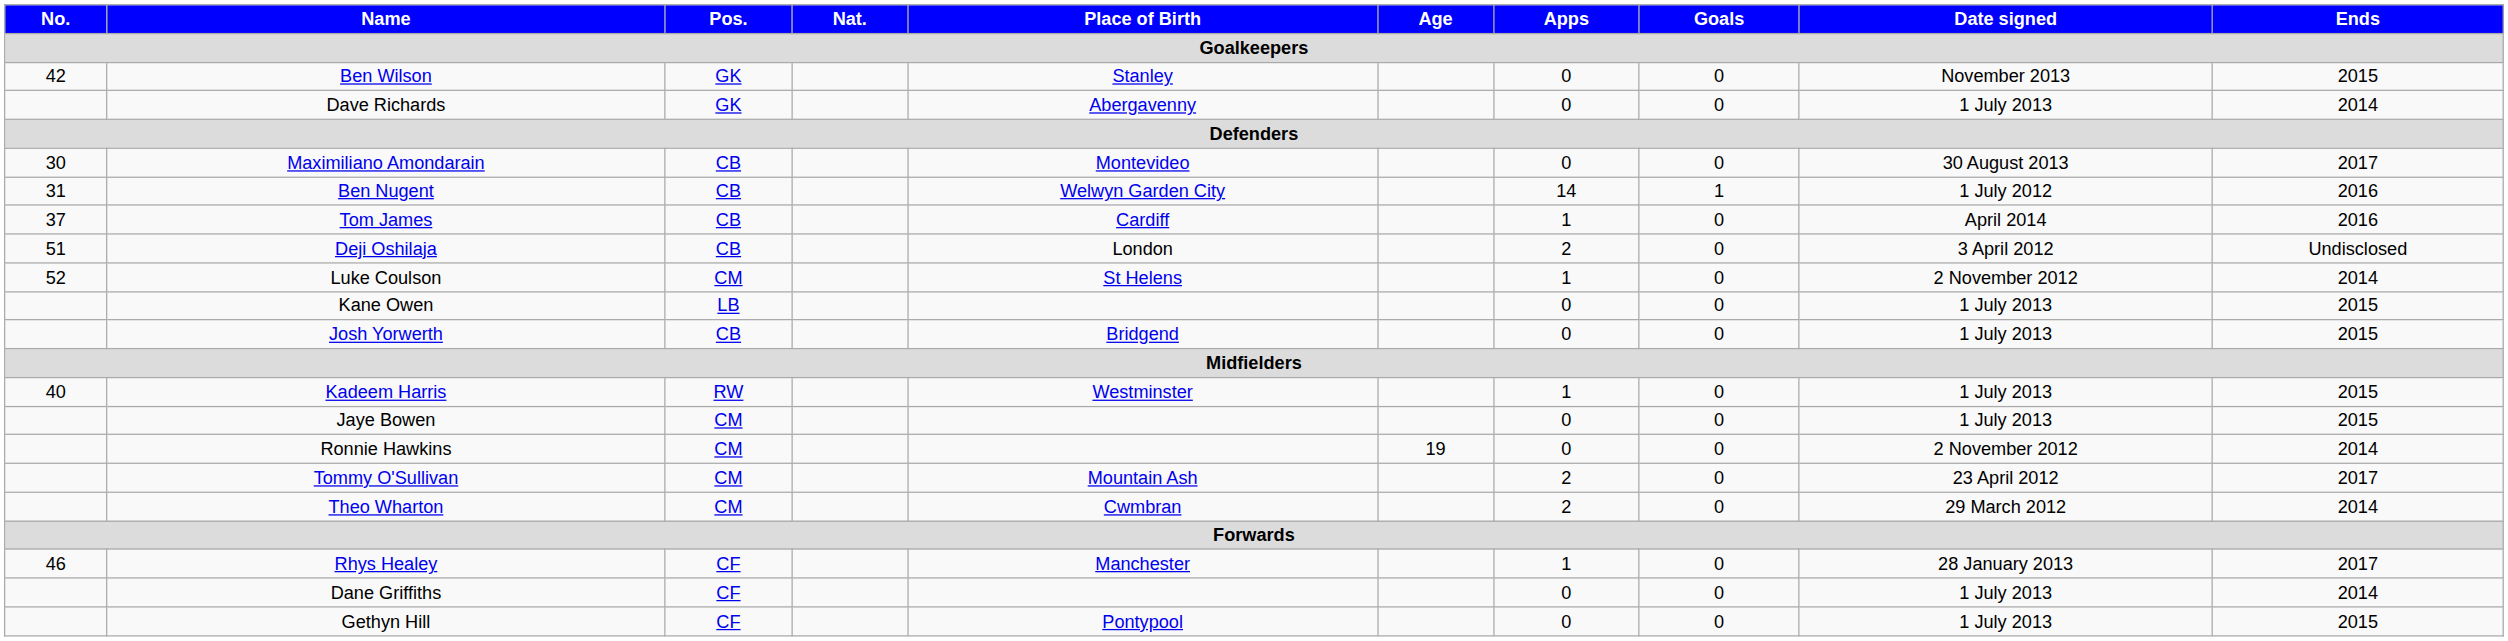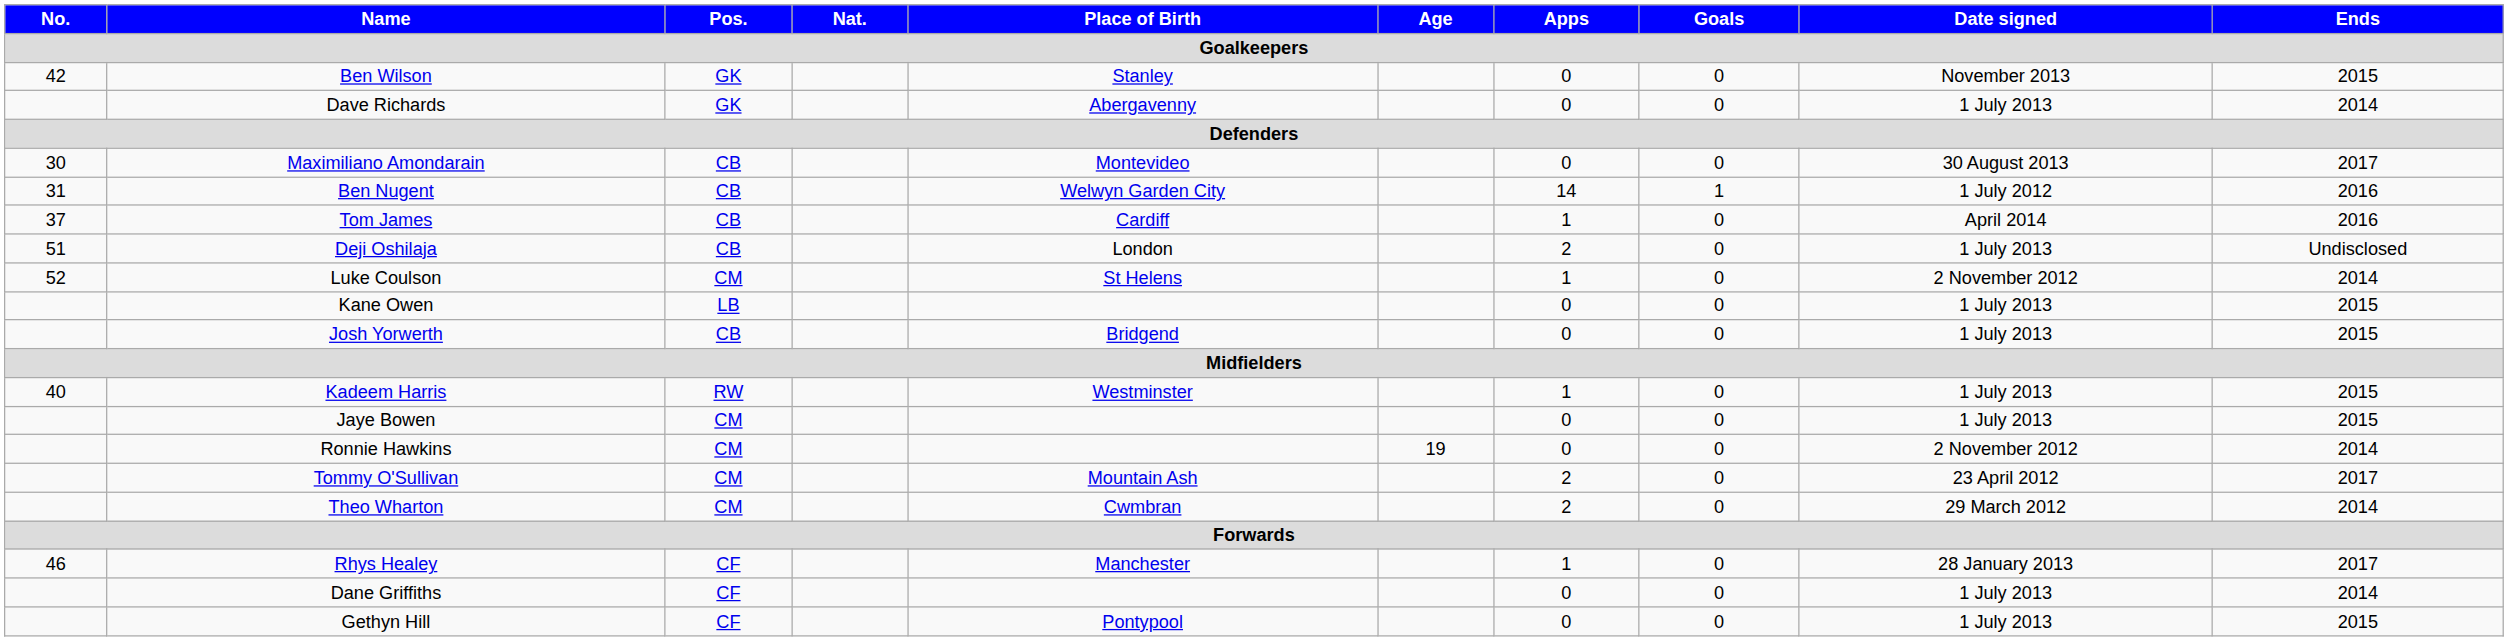 <table class="wikitable" style="text-align:center; font-size:90%; width:100%;">
 <tr>
 <th style="background:blue; color:white; text-align:center;">No.</th>
 <th style="background:blue; color:white; text-align:center;">Name</th>
 <th style="background:blue; color:white; text-align:center;">Pos.</th>
 <th style="background:blue; color:white; text-align:center;">Nat.</th>
 <th style="background:blue; color:white; text-align:center;">Place of Birth</th>
 <th style="background:blue; color:white; text-align:center;">Age</th>
 <th style="background:blue; color:white; text-align:center;">Apps</th>
 <th style="background:blue; color:white; text-align:center;">Goals</th>
 <th style="background:blue; color:white; text-align:center;">Date signed</th>
 <th style="background:blue; color:white; text-align:center;">Ends</th>
 </tr>
 <tr>
 <th colspan="14" style="background:#dcdcdc; text-align:center;">Goalkeepers</th>
 </tr>
 <tr>
 <td>42</td>
 <td><a href='#'>Ben Wilson</a></td>
 <td><a href='#'>GK</a></td>
 <td></td>
 <td><a href='#'>Stanley</a></td>
 <td></td>
 <td>0</td>
 <td>0</td>
 <td>November 2013</td>
 <td>2015</td>
 </tr>
 <tr>
 <td></td>
 <td>Dave Richards</td>
 <td><a href='#'>GK</a></td>
 <td></td>
 <td><a href='#'>Abergavenny</a></td>
 <td></td>
 <td>0</td>
 <td>0</td>
 <td>1 July 2013</td>
 <td>2014</td>
 </tr>
 <tr>
 <th colspan="14" style="background:#dcdcdc; text-align:center;">Defenders</th>
 </tr>
 <tr>
 <td>30</td>
 <td><a href='#'>Maximiliano Amondarain</a></td>
 <td><a href='#'>CB</a></td>
 <td></td>
 <td><a href='#'>Montevideo</a></td>
 <td></td>
 <td>0</td>
 <td>0</td>
 <td>30 August 2013</td>
 <td>2017</td>
 </tr>
 <tr>
 <td>31</td>
 <td><a href='#'>Ben Nugent</a></td>
 <td><a href='#'>CB</a></td>
 <td></td>
 <td><a href='#'>Welwyn Garden City</a></td>
 <td></td>
 <td>14</td>
 <td>1</td>
 <td>1 July 2012</td>
 <td>2016</td>
 </tr>
 <tr>
 <td>37</td>
 <td><a href='#'>Tom James</a></td>
 <td><a href='#'>CB</a></td>
 <td></td>
 <td><a href='#'>Cardiff</a></td>
 <td></td>
 <td>1</td>
 <td>0</td>
 <td>April 2014</td>
 <td>2016</td>
 </tr>
 <tr>
 <td>51</td>
 <td><a href='#'>Deji Oshilaja</a></td>
 <td><a href='#'>CB</a></td>
 <td></td>
 <td>London</td>
 <td></td>
 <td>2</td>
 <td>0</td>
-<td>3 April 2012</td>
+<td>1 July 2013</td>
 <td>Undisclosed</td>
 </tr>
 <tr>
 <td>52</td>
 <td>Luke Coulson</td>
 <td><a href='#'>CM</a></td>
 <td></td>
 <td><a href='#'>St Helens</a></td>
 <td></td>
 <td>1</td>
 <td>0</td>
 <td>2 November 2012</td>
 <td>2014</td>
 </tr>
 <tr>
 <td></td>
 <td>Kane Owen</td>
 <td><a href='#'>LB</a></td>
 <td></td>
 <td></td>
 <td></td>
 <td>0</td>
 <td>0</td>
 <td>1 July 2013</td>
 <td>2015</td>
 </tr>
 <tr>
 <td></td>
 <td><a href='#'>Josh Yorwerth</a></td>
 <td><a href='#'>CB</a></td>
 <td></td>
 <td><a href='#'>Bridgend</a></td>
 <td></td>
 <td>0</td>
 <td>0</td>
 <td>1 July 2013</td>
 <td>2015</td>
 </tr>
 <tr>
 <th colspan="14" style="background:#dcdcdc; text-align:center;">Midfielders</th>
 </tr>
 <tr>
 <td>40</td>
 <td><a href='#'>Kadeem Harris</a></td>
 <td><a href='#'>RW</a></td>
 <td></td>
 <td><a href='#'>Westminster</a></td>
 <td></td>
 <td>1</td>
 <td>0</td>
 <td>1 July 2013</td>
 <td>2015</td>
 </tr>
 <tr>
 <td></td>
 <td>Jaye Bowen</td>
 <td><a href='#'>CM</a></td>
 <td></td>
 <td></td>
 <td></td>
 <td>0</td>
 <td>0</td>
 <td>1 July 2013</td>
 <td>2015</td>
 </tr>
 <tr>
 <td></td>
 <td>Ronnie Hawkins</td>
 <td><a href='#'>CM</a></td>
 <td></td>
 <td></td>
 <td>19</td>
 <td>0</td>
 <td>0</td>
 <td>2 November 2012</td>
 <td>2014</td>
 </tr>
 <tr>
 <td></td>
 <td><a href='#'>Tommy O'Sullivan</a></td>
 <td><a href='#'>CM</a></td>
 <td></td>
 <td><a href='#'>Mountain Ash</a></td>
 <td></td>
 <td>2</td>
 <td>0</td>
 <td>23 April 2012</td>
 <td>2017</td>
 </tr>
 <tr>
 <td></td>
 <td><a href='#'>Theo Wharton</a></td>
 <td><a href='#'>CM</a></td>
 <td></td>
 <td><a href='#'>Cwmbran</a></td>
 <td></td>
 <td>2</td>
 <td>0</td>
 <td>29 March 2012</td>
 <td>2014</td>
 </tr>
 <tr>
 <th colspan="14" style="background:#dcdcdc; text-align:center;">Forwards</th>
 </tr>
 <tr>
 <td>46</td>
 <td><a href='#'>Rhys Healey</a></td>
 <td><a href='#'>CF</a></td>
 <td></td>
 <td><a href='#'>Manchester</a></td>
 <td></td>
 <td>1</td>
 <td>0</td>
 <td>28 January 2013</td>
 <td>2017</td>
 </tr>
 <tr>
 <td></td>
 <td>Dane Griffiths</td>
 <td><a href='#'>CF</a></td>
 <td></td>
 <td></td>
 <td></td>
 <td>0</td>
 <td>0</td>
 <td>1 July 2013</td>
 <td>2014</td>
 </tr>
 <tr>
 <td></td>
 <td>Gethyn Hill</td>
 <td><a href='#'>CF</a></td>
 <td></td>
 <td><a href='#'>Pontypool</a></td>
 <td></td>
 <td>0</td>
 <td>0</td>
 <td>1 July 2013</td>
 <td>2015</td>
 </tr>
 </table>
